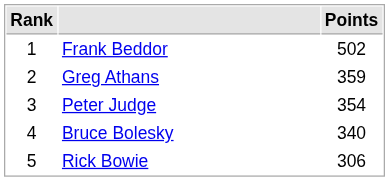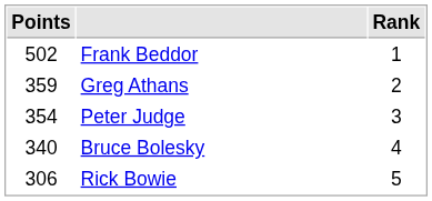 <table cellspacing="1" cellpadding="3" style="border:1px solid #AAAAAA;font-size:86%">
 <tr bgcolor="#E4E4E4">
+<th style="border-bottom:1px solid #AAAAAA" width=20>Points</th>
+<th style="border-bottom:1px solid #AAAAAA" width=200></th>
 <th style="border-bottom:1px solid #AAAAAA" width=10>Rank</th>
-<th style="border-bottom:1px solid #AAAAAA" width=200></th>
-<th style="border-bottom:1px solid #AAAAAA" width=20>Points</th>
 </tr>
 <tr>
+<td align=center>502</td>
+<td> <a href='#'>Frank Beddor</a></td>
 <td align="center">1</td>
-<td> <a href='#'>Frank Beddor</a></td>
-<td align=center>502</td>
 </tr>
 <tr>
+<td align=center>359</td>
+<td> <a href='#'>Greg Athans</a></td>
 <td align="center">2</td>
-<td> <a href='#'>Greg Athans</a></td>
-<td align=center>359</td>
 </tr>
 <tr>
+<td align=center>354</td>
+<td> <a href='#'>Peter Judge</a></td>
 <td align="center">3</td>
-<td> <a href='#'>Peter Judge</a></td>
-<td align=center>354</td>
 </tr>
 <tr>
+<td align=center>340</td>
+<td> <a href='#'>Bruce Bolesky</a></td>
 <td align="center">4</td>
-<td> <a href='#'>Bruce Bolesky</a></td>
-<td align=center>340</td>
 </tr>
 <tr>
+<td align=center>306</td>
+<td> <a href='#'>Rick Bowie</a></td>
 <td align="center">5</td>
-<td> <a href='#'>Rick Bowie</a></td>
-<td align=center>306</td>
 </tr>
 </table>
